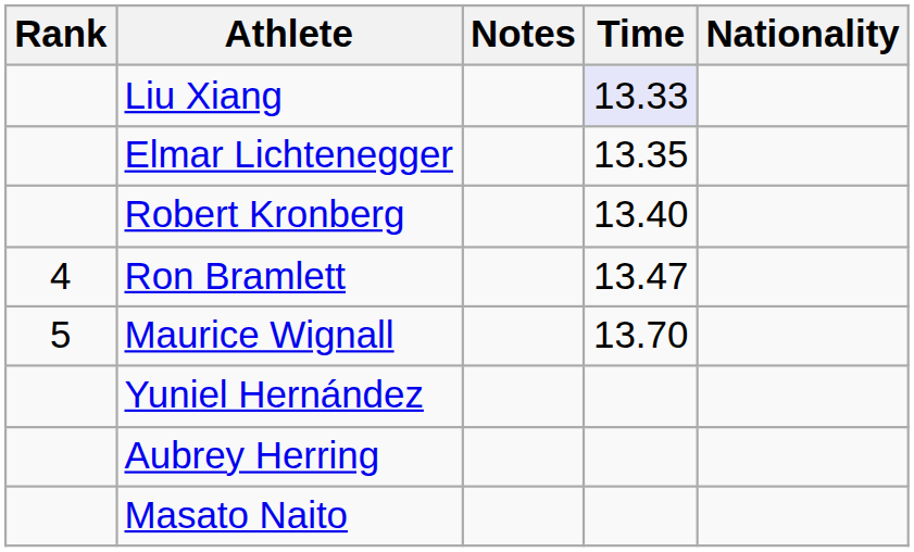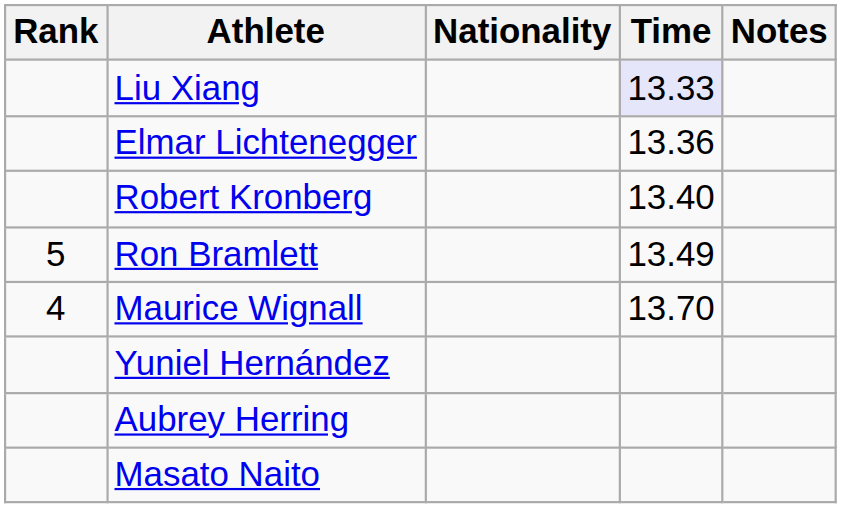 <table class="wikitable sortable" style="text-align:center">
 <tr>
 <th>Rank</th>
 <th>Athlete</th>
+<th>Nationality</th>
+<th>Time</th>
 <th>Notes</th>
-<th>Time</th>
-<th>Nationality</th>
 </tr>
 <tr>
 <td></td>
 <td align=left><a href='#'>Liu Xiang</a></td>
+<td align=left></td>
+<td style="background: lavender;">13.33</td>
 <td></td>
-<td style="background: lavender;">13.33</td>
-<td align=left></td>
 </tr>
 <tr>
 <td></td>
 <td align=left><a href='#'>Elmar Lichtenegger</a></td>
+<td align=left></td>
+<td>13.36</td>
 <td></td>
-<td>13.35</td>
-<td align=left></td>
 </tr>
 <tr>
 <td></td>
 <td align=left><a href='#'>Robert Kronberg</a></td>
+<td align=left></td>
+<td>13.40</td>
 <td></td>
-<td>13.40</td>
+</tr>
+<tr>
+<td>5</td>
+<td align=left><a href='#'>Ron Bramlett</a></td>
 <td align=left></td>
+<td>13.49</td>
+<td></td>
 </tr>
 <tr>
 <td>4</td>
-<td align=left><a href='#'>Ron Bramlett</a></td>
+<td align=left><a href='#'>Maurice Wignall</a></td>
+<td align=left></td>
+<td>13.70</td>
 <td></td>
-<td>13.47</td>
-<td align=left></td>
-</tr>
-<tr>
-<td>5</td>
-<td align=left><a href='#'>Maurice Wignall</a></td>
-<td></td>
-<td>13.70</td>
-<td align=left></td>
 </tr>
 <tr>
 <td></td>
 <td align=left><a href='#'>Yuniel Hernández</a></td>
+<td align=left></td>
 <td></td>
 <td></td>
-<td align=left></td>
 </tr>
 <tr>
 <td></td>
 <td align=left><a href='#'>Aubrey Herring</a></td>
+<td align=left></td>
 <td></td>
 <td></td>
-<td align=left></td>
 </tr>
 <tr>
 <td></td>
 <td align=left><a href='#'>Masato Naito</a></td>
+<td align=left></td>
 <td></td>
 <td></td>
-<td align=left></td>
 </tr>
 </table>
